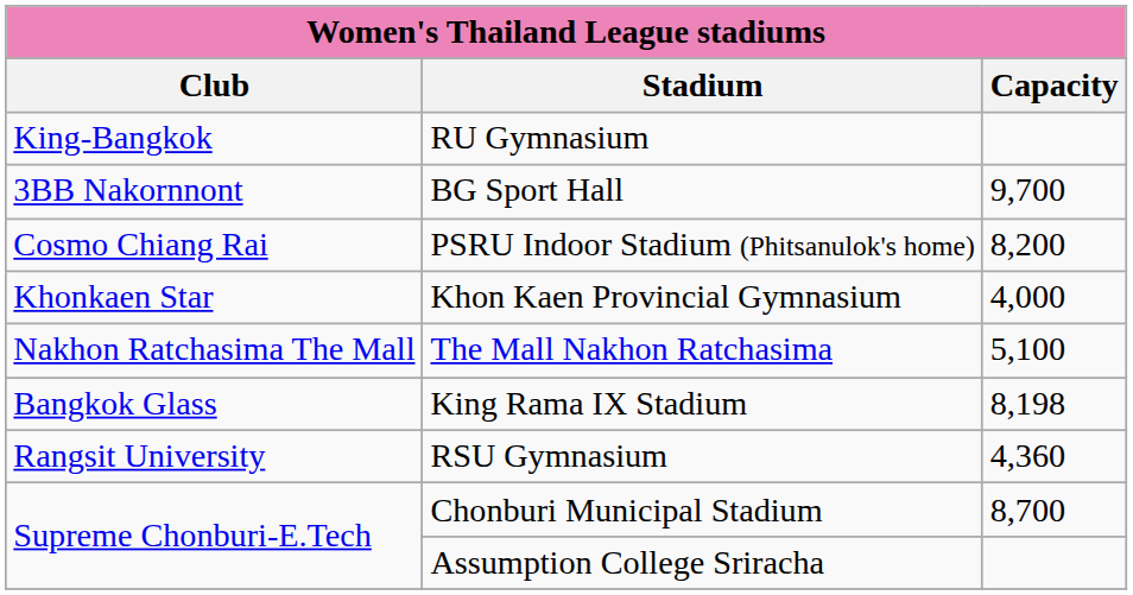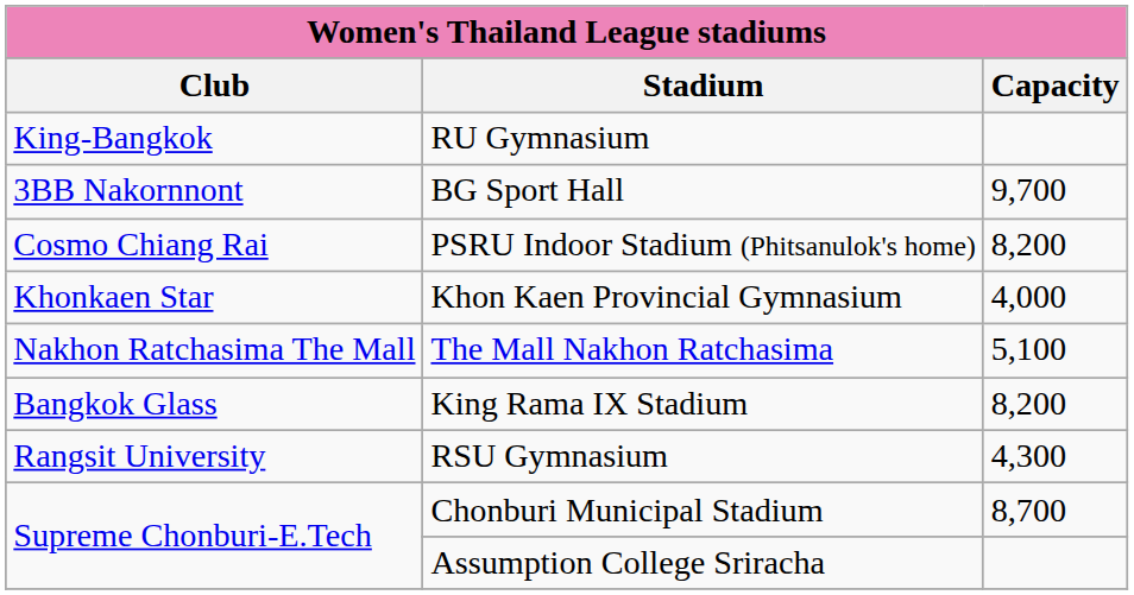 <table class="wikitable sortable">
 <tr>
 <th style=background:#ed84b9 colspan=3><span>Women's Thailand League stadiums</span></th>
 </tr>
 <tr>
 <th>Club</th>
 <th>Stadium</th>
 <th>Capacity</th>
 </tr>
 <tr>
 <td><a href='#'>King-Bangkok</a></td>
 <td>RU Gymnasium</td>
 <td></td>
 </tr>
 <tr>
 <td><a href='#'>3BB Nakornnont</a></td>
 <td>BG Sport Hall</td>
 <td>9,700</td>
 </tr>
 <tr>
 <td><a href='#'>Cosmo Chiang Rai</a></td>
 <td>PSRU Indoor Stadium <small>(Phitsanulok's home)</small></td>
 <td>8,200</td>
 </tr>
 <tr>
 <td><a href='#'>Khonkaen Star</a></td>
 <td>Khon Kaen Provincial Gymnasium</td>
 <td>4,000</td>
 </tr>
 <tr>
 <td><a href='#'>Nakhon Ratchasima The Mall</a></td>
 <td><a href='#'>The Mall Nakhon Ratchasima</a></td>
 <td>5,100</td>
 </tr>
 <tr>
 <td><a href='#'>Bangkok Glass</a></td>
 <td>King Rama IX Stadium</td>
-<td>8,198</td>
+<td>8,200</td>
 </tr>
 <tr>
 <td><a href='#'>Rangsit University</a></td>
 <td>RSU Gymnasium</td>
-<td>4,360</td>
+<td>4,300</td>
 </tr>
 <tr>
 <td rowspan=2><a href='#'>Supreme Chonburi-E.Tech</a></td>
 <td>Chonburi Municipal Stadium</td>
 <td>8,700</td>
 </tr>
 <tr>
 <td>Assumption College Sriracha</td>
 <td></td>
 </tr>
 </table>
